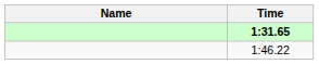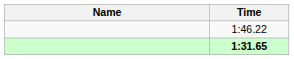 <table class="wikitable" style="text-align:center;">
 <tr>
 <th style="width:19em">Name</th>
 <th style="width:7em">Time</th>
 </tr>
+<tr>
+<td align=left></td>
+<td>1:46.22</td>
+</tr>
 <tr bgcolor=ccffcc>
 <td align=left><strong></strong></td>
 <td><strong>1:31.65</strong></td>
 </tr>
-<tr>
-<td align=left></td>
-<td>1:46.22</td>
-</tr>
 </table>
